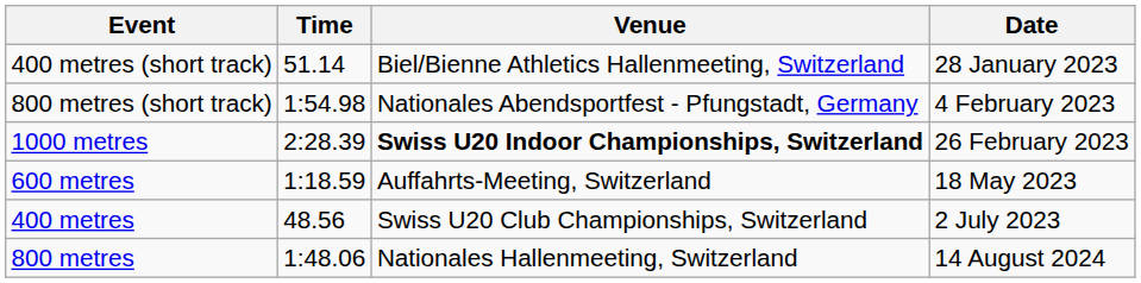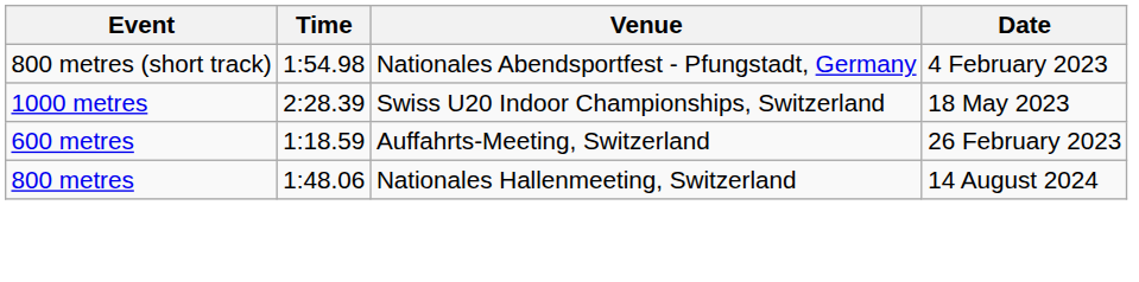 <table class="wikitable" style="font-size:95%;">
 <tr>
 <th>Event</th>
 <th>Time</th>
 <th>Venue</th>
 <th>Date</th>
-</tr>
-<tr>
-<td>400 metres (short track)</td>
-<td>51.14</td>
-<td>Biel/Bienne Athletics Hallenmeeting, <a href='#'>Switzerland</a></td>
-<td>28 January 2023</td>
 </tr>
 <tr>
 <td>800 metres (short track)</td>
 <td>1:54.98</td>
 <td>Nationales Abendsportfest - Pfungstadt, <a href='#'>Germany</a></td>
 <td>4 February 2023</td>
 </tr>
 <tr>
 <td><a href='#'>1000 metres</a></td>
 <td>2:28.39</td>
-<td><strong>Swiss U20 Indoor Championships, Switzerland</strong></td>
-<td>26 February 2023</td>
+<td>Swiss U20 Indoor Championships, Switzerland</td>
+<td>18 May 2023</td>
 </tr>
 <tr>
 <td><a href='#'>600 metres</a></td>
 <td>1:18.59</td>
 <td>Auffahrts-Meeting, Switzerland</td>
-<td>18 May 2023</td>
-</tr>
-<tr>
-<td><a href='#'>400 metres</a></td>
-<td>48.56</td>
-<td>Swiss U20 Club Championships, Switzerland</td>
-<td>2 July 2023</td>
+<td>26 February 2023</td>
 </tr>
 <tr>
 <td><a href='#'>800 metres</a></td>
 <td>1:48.06</td>
 <td>Nationales Hallenmeeting, Switzerland</td>
 <td>14 August 2024</td>
 </tr>
 </table>
